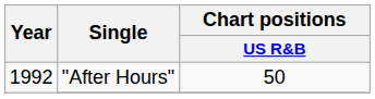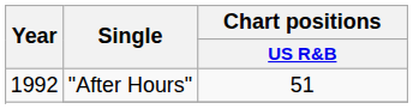 <table class="wikitable" style="text-align:center;">
 <tr>
 <th rowspan="2">Year</th>
 <th rowspan="2">Single</th>
 <th colspan="10">Chart positions</th>
 </tr>
 <tr style="font-size:smaller;">
 <th width="150"><a href='#'>US R&B</a></th>
 </tr>
 <tr>
 <td rowspan="2">1992</td>
 <td align="left">"After Hours"</td>
-<td>50</td>
+<td>51</td>
 </tr>
 <tr>
 </tr>
 </table>
